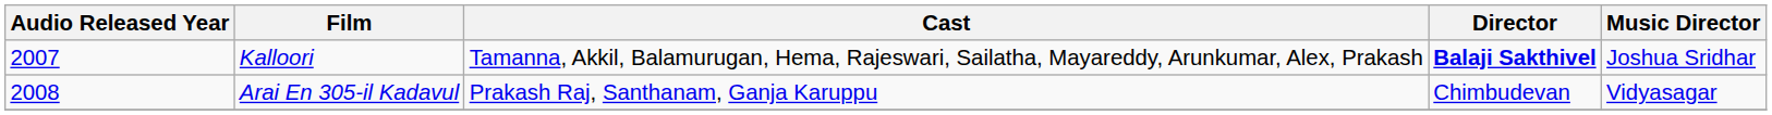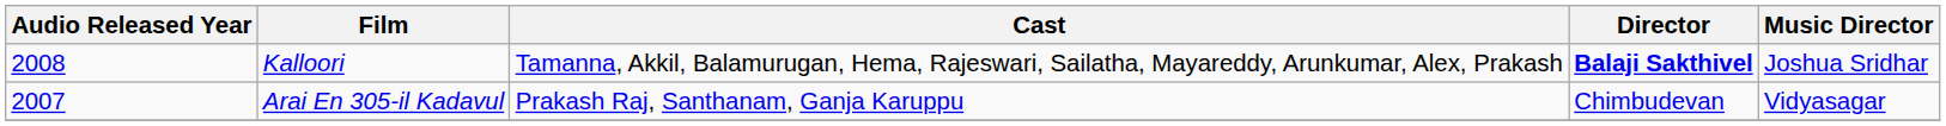 <table class="wikitable" style="font-size:95%;">
 <tr>
 <th>Audio Released Year</th>
 <th>Film</th>
 <th>Cast</th>
 <th>Director</th>
 <th>Music Director</th>
 </tr>
 <tr>
-<td><a href='#'>2007</a></td>
+<td><a href='#'>2008</a></td>
 <td><em><a href='#'>Kalloori</a></em></td>
 <td><a href='#'>Tamanna</a>, Akkil, Balamurugan, Hema, Rajeswari, Sailatha, Mayareddy, Arunkumar, Alex, Prakash</td>
 <td><strong><a href='#'>Balaji Sakthivel</a></strong></td>
 <td><a href='#'>Joshua Sridhar</a></td>
 </tr>
 <tr>
-<td><a href='#'>2008</a></td>
+<td><a href='#'>2007</a></td>
 <td><em><a href='#'>Arai En 305-il Kadavul</a></em></td>
 <td><a href='#'>Prakash Raj</a>, <a href='#'>Santhanam</a>, <a href='#'>Ganja Karuppu</a></td>
 <td><a href='#'>Chimbudevan</a></td>
 <td><a href='#'>Vidyasagar</a></td>
 </tr>
 <tr>
 </tr>
 </table>
